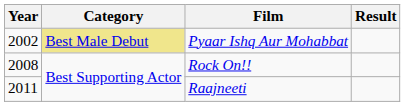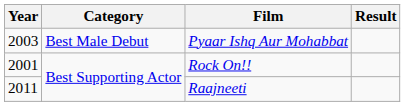 <table class="wikitable">
 <tr>
 <th>Year</th>
 <th>Category</th>
 <th>Film</th>
 <th>Result</th>
 </tr>
 <tr>
-<td>2002</td>
-<td style="background: khaki;"><a href='#'>Best Male Debut</a></td>
+<td>2003</td>
+<td><a href='#'>Best Male Debut</a></td>
 <td><em><a href='#'>Pyaar Ishq Aur Mohabbat</a></em></td>
 <td></td>
 </tr>
 <tr>
-<td>2008</td>
+<td>2001</td>
 <td rowspan="2"><a href='#'>Best Supporting Actor</a></td>
 <td><em><a href='#'>Rock On!!</a></em></td>
 <td></td>
 </tr>
 <tr>
 <td>2011</td>
 <td><em><a href='#'>Raajneeti</a></em></td>
 <td></td>
 </tr>
 </table>
